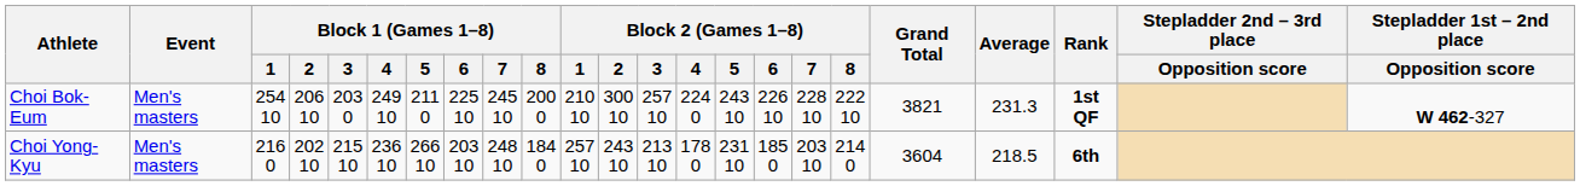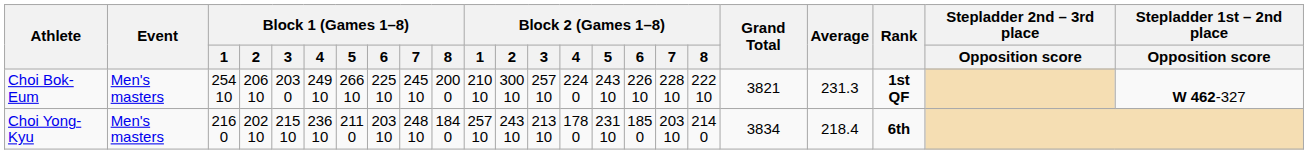 <table class="wikitable" border="1" style="font-size:90%">
 <tr>
 <th rowspan=2>Athlete</th>
 <th rowspan=2>Event</th>
 <th colspan=8>Block 1 (Games 1–8)</th>
 <th colspan=8>Block 2 (Games 1–8)</th>
 <th rowspan=2>Grand Total</th>
 <th rowspan=2>Average</th>
 <th rowspan=2>Rank</th>
 <th>Stepladder 2nd – 3rd place</th>
 <th>Stepladder 1st – 2nd place</th>
 </tr>
 <tr>
 <th>1</th>
 <th>2</th>
 <th>3</th>
 <th>4</th>
 <th>5</th>
 <th>6</th>
 <th>7</th>
 <th>8</th>
 <th>1</th>
 <th>2</th>
 <th>3</th>
 <th>4</th>
 <th>5</th>
 <th>6</th>
 <th>7</th>
 <th>8</th>
 <th>Opposition score</th>
 <th>Opposition score</th>
 </tr>
 <tr>
 <td><a href='#'>Choi Bok-Eum</a></td>
 <td><a href='#'>Men's masters</a></td>
 <td align=center>254<br>10</td>
 <td align=center>206<br>10</td>
 <td align=center>203<br>0</td>
 <td align=center>249<br>10</td>
-<td align=center>211<br>0</td>
+<td align=center>266<br>10</td>
 <td align=center>225<br>10</td>
 <td align=center>245<br>10</td>
 <td align=center>200<br>0</td>
 <td align=center>210<br>10</td>
 <td align=center>300<br>10</td>
 <td align=center>257<br>10</td>
 <td align=center>224<br>0</td>
 <td align=center>243<br>10</td>
 <td align=center>226<br>10</td>
 <td align=center>228<br>10</td>
 <td align=center>222<br>10</td>
 <td align=center>3821</td>
 <td align=center>231.3</td>
 <td align=center><strong>1st QF</strong></td>
 <td align="center" bgcolor=wheat></td>
 <td align=center><br><strong>W</strong> <strong>462</strong>-327<br></td>
 </tr>
 <tr>
 <td><a href='#'>Choi Yong-Kyu</a></td>
 <td><a href='#'>Men's masters</a></td>
 <td align=center>216<br>0</td>
 <td align=center>202<br>10</td>
 <td align=center>215<br>10</td>
 <td align=center>236<br>10</td>
-<td align=center>266<br>10</td>
+<td align=center>211<br>0</td>
 <td align=center>203<br>10</td>
 <td align=center>248<br>10</td>
 <td align=center>184<br>0</td>
 <td align=center>257<br>10</td>
 <td align=center>243<br>10</td>
 <td align=center>213<br>10</td>
 <td align=center>178<br>0</td>
 <td align=center>231<br>10</td>
 <td align=center>185<br>0</td>
 <td align=center>203<br>10</td>
 <td align=center>214<br>0</td>
-<td align=center>3604</td>
-<td align=center>218.5</td>
+<td align=center>3834</td>
+<td align=center>218.4</td>
 <td align=center><strong>6th</strong></td>
 <td align="center" bgcolor=wheat colspan=2></td>
 </tr>
 </table>
